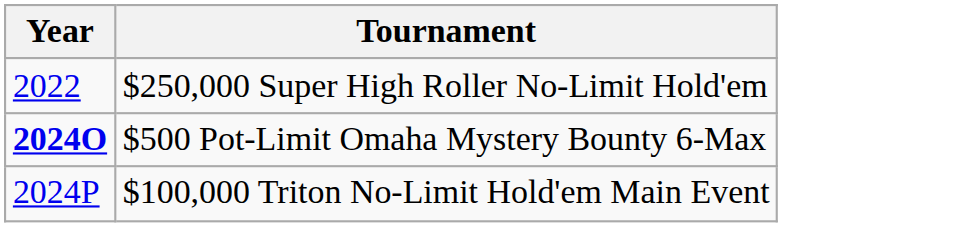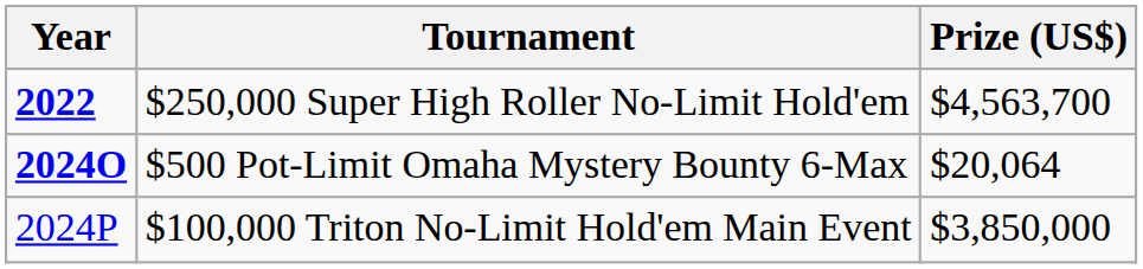 <table class="wikitable">
 <tr>
 <th>Year</th>
 <th>Tournament</th>
+<th>Prize (US$)</th>
 </tr>
 <tr>
-<td><a href='#'>2022</a></td>
+<td><strong><a href='#'>2022</a></strong></td>
 <td>$250,000 Super High Roller No-Limit Hold'em</td>
+<td>$4,563,700</td>
 </tr>
 <tr>
 <td><strong><a href='#'>2024O</a></strong></td>
 <td>$500 Pot-Limit Omaha Mystery Bounty 6-Max</td>
+<td>$20,064</td>
 </tr>
 <tr>
 <td><a href='#'>2024P</a></td>
 <td>$100,000 Triton No-Limit Hold'em Main Event</td>
+<td>$3,850,000</td>
 </tr>
 </table>
